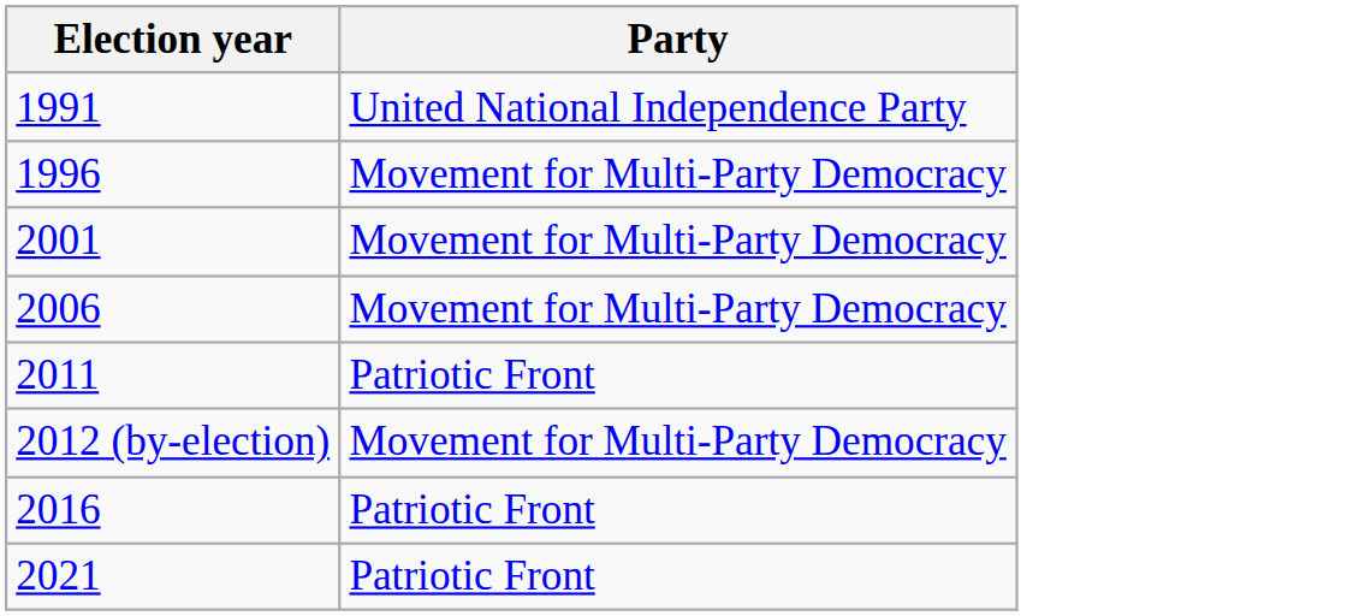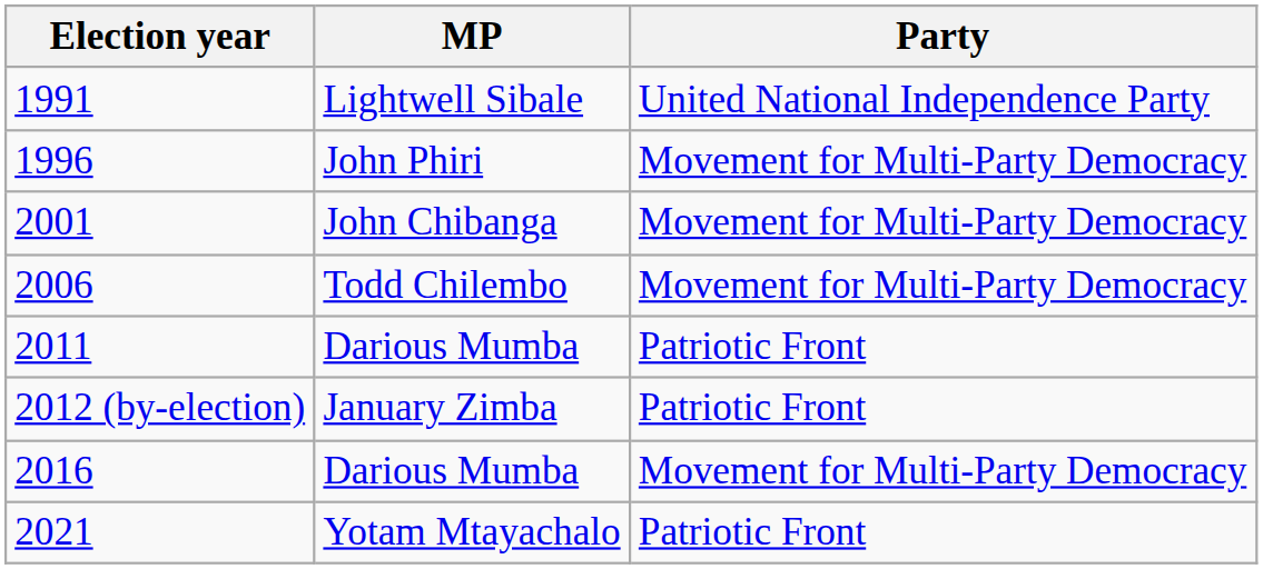 <table class=wikitable>
 <tr>
 <th>Election year</th>
+<th>MP</th>
 <th>Party</th>
 </tr>
 <tr>
 <td><a href='#'>1991</a></td>
+<td><a href='#'>Lightwell Sibale</a></td>
 <td><a href='#'>United National Independence Party</a></td>
 </tr>
 <tr>
 <td><a href='#'>1996</a></td>
+<td><a href='#'>John Phiri</a></td>
 <td><a href='#'>Movement for Multi-Party Democracy</a></td>
 </tr>
 <tr>
 <td><a href='#'>2001</a></td>
+<td><a href='#'>John Chibanga</a></td>
 <td><a href='#'>Movement for Multi-Party Democracy</a></td>
 </tr>
 <tr>
 <td><a href='#'>2006</a></td>
+<td><a href='#'>Todd Chilembo</a></td>
 <td><a href='#'>Movement for Multi-Party Democracy</a></td>
 </tr>
 <tr>
 <td><a href='#'>2011</a></td>
+<td><a href='#'>Darious Mumba</a></td>
 <td><a href='#'>Patriotic Front</a></td>
 </tr>
 <tr>
 <td><a href='#'>2012 (by-election)</a></td>
+<td><a href='#'>January Zimba</a></td>
+<td><a href='#'>Patriotic Front</a></td>
+</tr>
+<tr>
+<td><a href='#'>2016</a></td>
+<td><a href='#'>Darious Mumba</a></td>
 <td><a href='#'>Movement for Multi-Party Democracy</a></td>
 </tr>
 <tr>
-<td><a href='#'>2016</a></td>
-<td><a href='#'>Patriotic Front</a></td>
-</tr>
-<tr>
 <td><a href='#'>2021</a></td>
+<td><a href='#'>Yotam Mtayachalo</a></td>
 <td><a href='#'>Patriotic Front</a></td>
 </tr>
 </table>
